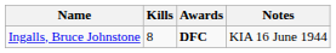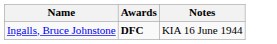 <table class=wikitable>
 <tr>
 <th>Name</th>
-<th>Kills</th>
 <th>Awards</th>
 <th>Notes</th>
 </tr>
 <tr>
 <td><a href='#'>Ingalls, Bruce Johnstone</a></td>
-<td>8</td>
 <td><strong>DFC</strong></td>
 <td>KIA 16 June 1944</td>
 </tr>
 </table>
